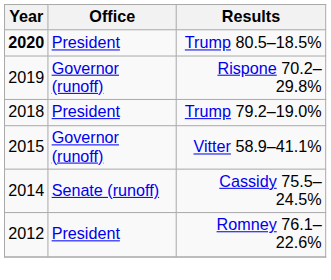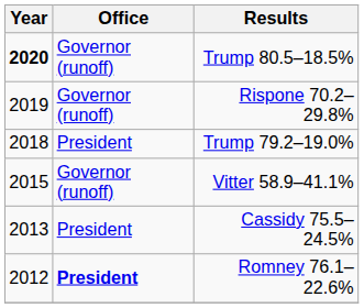 <table class=wikitable>
 <tr>
 <th width="30">Year</th>
 <th width="120">Office</th>
 <th width="140">Results</th>
 </tr>
 <tr>
 <td><strong>2020</strong></td>
-<td><a href='#'>President</a></td>
+<td><a href='#'>Governor (runoff)</a></td>
 <td align="right" ><a href='#'>Trump</a> 80.5–18.5%</td>
 </tr>
 <tr>
 <td>2019</td>
 <td><a href='#'>Governor (runoff)</a></td>
 <td align="right" ><a href='#'>Rispone</a> 70.2–29.8%</td>
 </tr>
 <tr>
 <td>2018</td>
 <td><a href='#'>President</a></td>
 <td align="right" ><a href='#'>Trump</a> 79.2–19.0%</td>
 </tr>
 <tr>
 <td>2015</td>
 <td><a href='#'>Governor (runoff)</a></td>
 <td align="right" ><a href='#'>Vitter</a> 58.9–41.1%</td>
 </tr>
 <tr>
-<td>2014</td>
-<td><a href='#'>Senate (runoff)</a></td>
+<td>2013</td>
+<td><a href='#'>President</a></td>
 <td align="right" ><a href='#'>Cassidy</a> 75.5–24.5%</td>
 </tr>
 <tr>
 <td>2012</td>
-<td><a href='#'>President</a></td>
+<td><strong><a href='#'>President</a></strong></td>
 <td align="right" ><a href='#'>Romney</a> 76.1–22.6%</td>
 </tr>
 <tr>
 </tr>
 </table>
